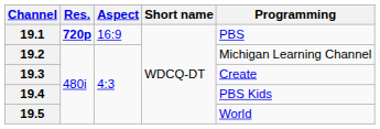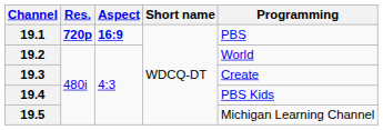 <table class="wikitable">
 <tr>
 <th scope = "col"><a href='#'>Channel</a></th>
 <th scope = "col"><a href='#'>Res.</a></th>
 <th scope = "col"><a href='#'>Aspect</a></th>
 <th scope = "col">Short name</th>
 <th scope = "col">Programming</th>
 </tr>
 <tr>
 <th scope = "row">19.1</th>
 <td><strong><a href='#'>720p</a></strong></td>
-<td><a href='#'>16:9</a></td>
+<td><strong><a href='#'>16:9</a></strong></td>
 <td rowspan=5>WDCQ-DT</td>
 <td><a href='#'>PBS</a></td>
 </tr>
 <tr>
 <th scope = "row">19.2</th>
 <td rowspan=4><a href='#'>480i</a></td>
 <td rowspan=4><a href='#'>4:3</a></td>
-<td>Michigan Learning Channel</td>
+<td><a href='#'>World</a></td>
 </tr>
 <tr>
 <th scope = "row">19.3</th>
 <td><a href='#'>Create</a></td>
 </tr>
 <tr>
 <th scope = "row">19.4</th>
 <td><a href='#'>PBS Kids</a></td>
 </tr>
 <tr>
 <th scope = "row">19.5</th>
-<td><a href='#'>World</a></td>
+<td>Michigan Learning Channel</td>
 </tr>
 </table>
